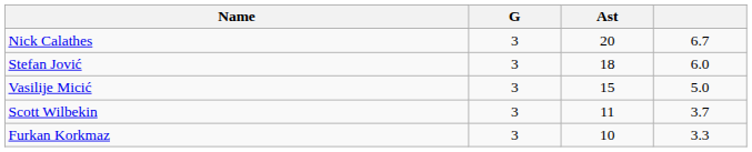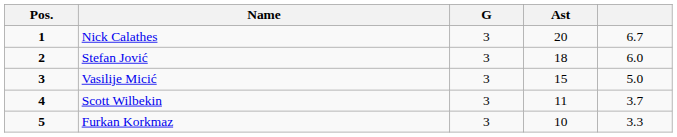 <table class=wikitable width="90%">
 <tr>
+<th width="10%">Pos.</th>
 <th width="50%">Name</th>
 <th width="10%">G</th>
 <th width="10%">Ast</th>
 <th width="10%"></th>
 </tr>
 <tr align=center>
+<td><strong>1</strong></td>
 <td align=left> <a href='#'>Nick Calathes</a></td>
 <td>3</td>
 <td>20</td>
 <td>6.7</td>
 </tr>
 <tr align=center>
+<td><strong>2</strong></td>
 <td align=left> <a href='#'>Stefan Jović</a></td>
 <td>3</td>
 <td>18</td>
 <td>6.0</td>
 </tr>
 <tr align=center>
+<td><strong>3</strong></td>
 <td align=left> <a href='#'>Vasilije Micić</a></td>
 <td>3</td>
 <td>15</td>
 <td>5.0</td>
 </tr>
 <tr align=center>
+<td><strong>4</strong></td>
 <td align=left> <a href='#'>Scott Wilbekin</a></td>
 <td>3</td>
 <td>11</td>
 <td>3.7</td>
 </tr>
 <tr align=center>
+<td><strong>5</strong></td>
 <td align=left> <a href='#'>Furkan Korkmaz</a></td>
 <td>3</td>
 <td>10</td>
 <td>3.3</td>
 </tr>
 </table>
